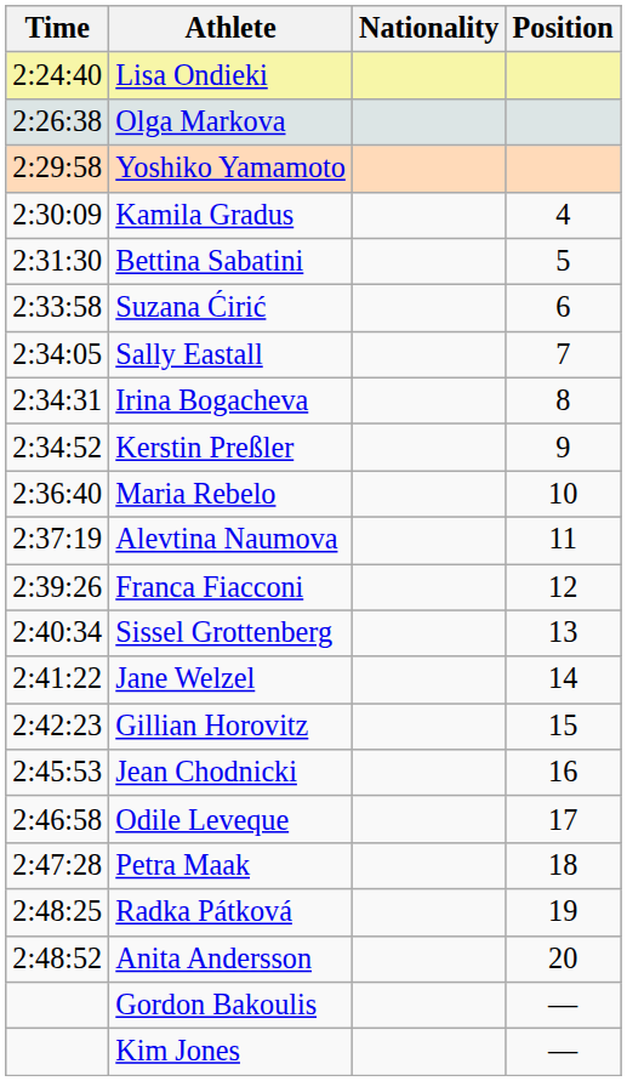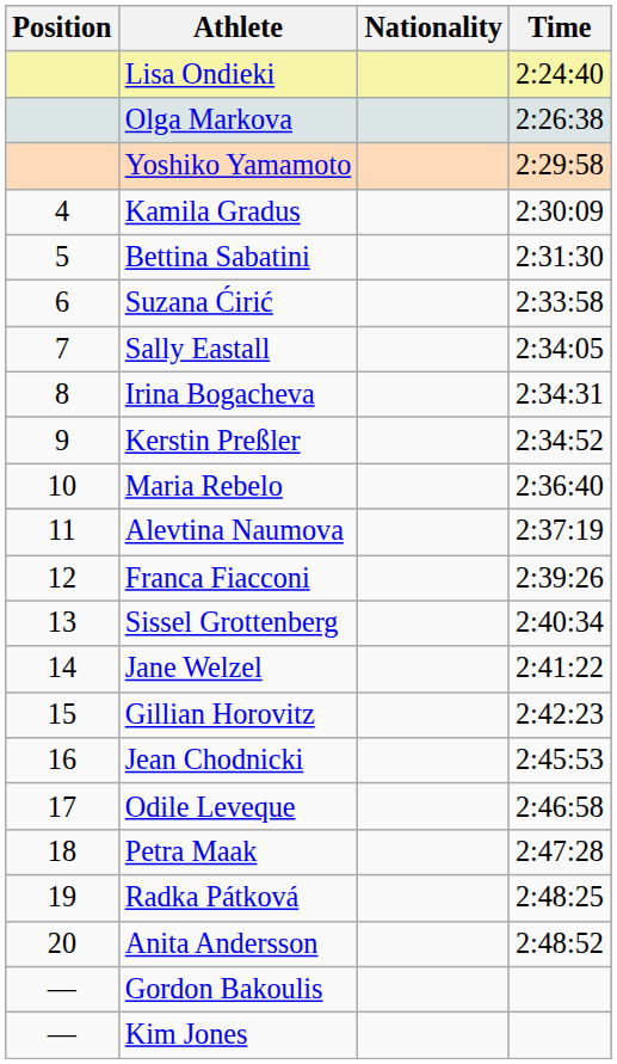 <table class="wikitable sortable">
 <tr>
-<th>Time</th>
+<th>Position</th>
 <th>Athlete</th>
 <th>Nationality</th>
-<th>Position</th>
+<th>Time</th>
 </tr>
 <tr bgcolor=#F7F6A8>
-<td>2:24:40</td>
+<td align=center></td>
 <td><a href='#'>Lisa Ondieki</a></td>
 <td></td>
-<td align=center></td>
+<td>2:24:40</td>
 </tr>
 <tr bgcolor=#DCE5E5>
-<td>2:26:38</td>
+<td align=center></td>
 <td><a href='#'>Olga Markova</a></td>
 <td></td>
-<td align=center></td>
+<td>2:26:38</td>
 </tr>
 <tr bgcolor=#FFDAB9>
-<td>2:29:58</td>
+<td align=center></td>
 <td><a href='#'>Yoshiko Yamamoto</a></td>
 <td></td>
-<td align=center></td>
+<td>2:29:58</td>
 </tr>
 <tr>
-<td>2:30:09</td>
+<td align=center>4</td>
 <td><a href='#'>Kamila Gradus</a></td>
 <td></td>
-<td align=center>4</td>
+<td>2:30:09</td>
 </tr>
 <tr>
-<td>2:31:30</td>
+<td align=center>5</td>
 <td><a href='#'>Bettina Sabatini</a></td>
 <td></td>
-<td align=center>5</td>
+<td>2:31:30</td>
 </tr>
 <tr>
-<td>2:33:58</td>
+<td align=center>6</td>
 <td><a href='#'>Suzana Ćirić</a></td>
 <td></td>
-<td align=center>6</td>
+<td>2:33:58</td>
 </tr>
 <tr>
-<td>2:34:05</td>
+<td align=center>7</td>
 <td><a href='#'>Sally Eastall</a></td>
 <td></td>
-<td align=center>7</td>
+<td>2:34:05</td>
 </tr>
 <tr>
-<td>2:34:31</td>
+<td align=center>8</td>
 <td><a href='#'>Irina Bogacheva</a></td>
 <td></td>
-<td align=center>8</td>
+<td>2:34:31</td>
 </tr>
 <tr>
-<td>2:34:52</td>
+<td align=center>9</td>
 <td><a href='#'>Kerstin Preßler</a></td>
 <td></td>
-<td align=center>9</td>
+<td>2:34:52</td>
 </tr>
 <tr>
-<td>2:36:40</td>
+<td align=center>10</td>
 <td><a href='#'>Maria Rebelo</a></td>
 <td></td>
-<td align=center>10</td>
+<td>2:36:40</td>
 </tr>
 <tr>
-<td>2:37:19</td>
+<td align=center>11</td>
 <td><a href='#'>Alevtina Naumova</a></td>
 <td></td>
-<td align=center>11</td>
+<td>2:37:19</td>
 </tr>
 <tr>
-<td>2:39:26</td>
+<td align=center>12</td>
 <td><a href='#'>Franca Fiacconi</a></td>
 <td></td>
-<td align=center>12</td>
+<td>2:39:26</td>
 </tr>
 <tr>
-<td>2:40:34</td>
+<td align=center>13</td>
 <td><a href='#'>Sissel Grottenberg</a></td>
 <td></td>
-<td align=center>13</td>
+<td>2:40:34</td>
 </tr>
 <tr>
-<td>2:41:22</td>
+<td align=center>14</td>
 <td><a href='#'>Jane Welzel</a></td>
 <td></td>
-<td align=center>14</td>
+<td>2:41:22</td>
 </tr>
 <tr>
-<td>2:42:23</td>
+<td align=center>15</td>
 <td><a href='#'>Gillian Horovitz</a></td>
 <td></td>
-<td align=center>15</td>
+<td>2:42:23</td>
 </tr>
 <tr>
-<td>2:45:53</td>
+<td align=center>16</td>
 <td><a href='#'>Jean Chodnicki</a></td>
 <td></td>
-<td align=center>16</td>
+<td>2:45:53</td>
 </tr>
 <tr>
-<td>2:46:58</td>
+<td align=center>17</td>
 <td><a href='#'>Odile Leveque</a></td>
 <td></td>
-<td align=center>17</td>
+<td>2:46:58</td>
 </tr>
 <tr>
-<td>2:47:28</td>
+<td align=center>18</td>
 <td><a href='#'>Petra Maak</a></td>
 <td></td>
-<td align=center>18</td>
+<td>2:47:28</td>
 </tr>
 <tr>
-<td>2:48:25</td>
+<td align=center>19</td>
 <td><a href='#'>Radka Pátková</a></td>
 <td></td>
-<td align=center>19</td>
+<td>2:48:25</td>
 </tr>
 <tr>
-<td>2:48:52</td>
+<td align=center>20</td>
 <td><a href='#'>Anita Andersson</a></td>
 <td></td>
-<td align=center>20</td>
+<td>2:48:52</td>
 </tr>
 <tr>
-<td></td>
+<td align=center>—</td>
 <td><a href='#'>Gordon Bakoulis</a></td>
 <td></td>
-<td align=center>—</td>
+<td></td>
 </tr>
 <tr>
-<td></td>
+<td align=center>—</td>
 <td><a href='#'>Kim Jones</a></td>
 <td></td>
-<td align=center>—</td>
+<td></td>
 </tr>
 </table>
